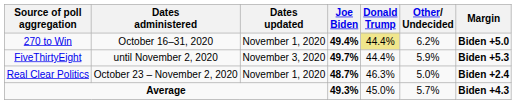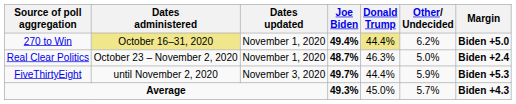 <table class="wikitable sortable" style="text-align:center;font-size:90%;line-height:17px">
 <tr>
 <th>Source of poll<br>aggregation</th>
 <th>Dates<br> administered</th>
 <th>Dates<br> updated</th>
 <th class="unsortable"><a href='#'>Joe<br>Biden</a><br><small></small></th>
 <th class="unsortable"><a href='#'>Donald<br>Trump</a><br><small></small></th>
 <th class="unsortable"><a href='#'>Other</a>/<br>Undecided<br></th>
 <th>Margin</th>
 </tr>
 <tr>
 <td><a href='#'>270 to Win</a></td>
-<td>October 16–31, 2020</td>
+<td style="background: khaki;">October 16–31, 2020</td>
 <td>November 1, 2020</td>
 <td><strong>49.4%</strong></td>
 <td style="background: khaki;">44.4%</td>
 <td>6.2%</td>
 <td><strong>Biden +5.0</strong></td>
+</tr>
+<tr>
+<td><a href='#'>Real Clear Politics</a></td>
+<td>October 23 – November 2, 2020</td>
+<td>November 1, 2020</td>
+<td><strong>48.7%</strong></td>
+<td>46.3%</td>
+<td>5.0%</td>
+<td><strong>Biden +2.4</strong></td>
 </tr>
 <tr>
 <td><a href='#'>FiveThirtyEight</a></td>
 <td>until November 2, 2020</td>
 <td>November 3, 2020</td>
 <td><strong>49.7%</strong></td>
 <td>44.4%</td>
 <td>5.9%</td>
 <td><strong>Biden +5.3</strong></td>
 </tr>
 <tr>
-<td><a href='#'>Real Clear Politics</a></td>
-<td>October 23 – November 2, 2020</td>
-<td>November 1, 2020</td>
-<td><strong>48.7%</strong></td>
-<td>46.3%</td>
-<td>5.0%</td>
-<td><strong>Biden +2.4</strong></td>
-</tr>
-<tr>
 <td colspan="3"><strong>Average</strong></td>
 <td><strong>49.3%</strong></td>
 <td>45.0%</td>
 <td>5.7%</td>
 <td><strong>Biden +4.3</strong></td>
 </tr>
 </table>
